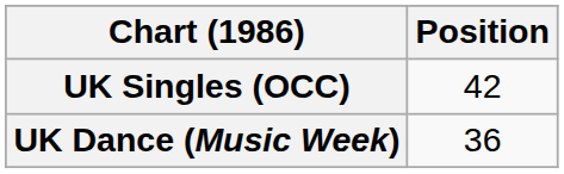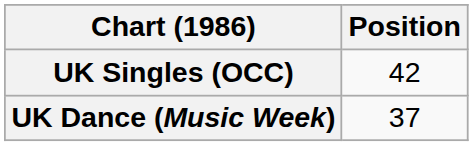 <table class="wikitable plainrowheaders" style="text-align:center">
 <tr>
 <th scope="col">Chart (1986)</th>
 <th scope="col">Position</th>
 </tr>
 <tr>
 <th scope="row">UK Singles (OCC)</th>
 <td>42</td>
 </tr>
 <tr>
 <th scope="row">UK Dance (<em>Music Week</em>)</th>
-<td>36</td>
+<td>37</td>
 </tr>
 </table>
